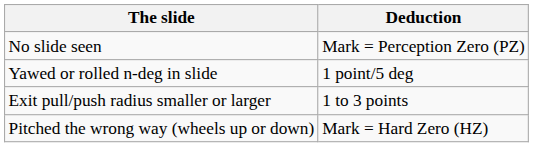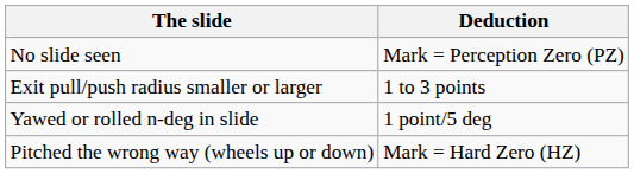 <table class="wikitable">
 <tr>
 <th>The slide</th>
 <th>Deduction</th>
 </tr>
 <tr>
 <td>No slide seen</td>
 <td>Mark = Perception Zero (PZ)</td>
 </tr>
 <tr>
+<td>Exit pull/push radius smaller or larger</td>
+<td>1 to 3 points</td>
+</tr>
+<tr>
 <td>Yawed or rolled n-deg in slide</td>
 <td>1 point/5 deg</td>
-</tr>
-<tr>
-<td>Exit pull/push radius smaller or larger</td>
-<td>1 to 3 points</td>
 </tr>
 <tr>
 <td>Pitched the wrong way (wheels up or down)</td>
 <td>Mark = Hard Zero (HZ)</td>
 </tr>
 </table>
